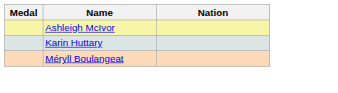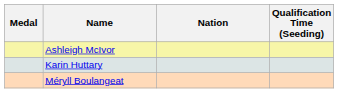 <table class=wikitable style="border:1px solid #AAAAAA;font-size:90%">
 <tr bgcolor="#E4E4E4">
 <th width=50>Medal</th>
 <th width=160>Name</th>
 <th width=160>Nation</th>
+<th width=80>Qualification Time (Seeding)</th>
 </tr>
 <tr bgcolor="#F7F6A8">
 <td align="center"></td>
 <td><a href='#'>Ashleigh McIvor</a></td>
 <td></td>
+<td align="center"></td>
 </tr>
 <tr bgcolor="#DCE5E5">
 <td align="center"></td>
 <td><a href='#'>Karin Huttary</a></td>
 <td></td>
+<td align="center"></td>
 </tr>
 <tr bgcolor="#FFDAB9">
 <td align="center"></td>
 <td><a href='#'>Méryll Boulangeat</a></td>
 <td></td>
+<td align="center"></td>
 </tr>
 </table>
